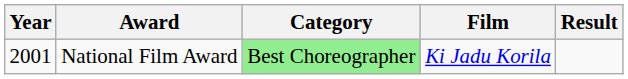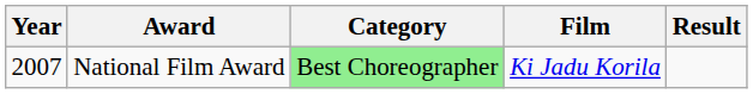 <table class="wikitable" style="font-size: 95%;">
 <tr>
 <th>Year</th>
 <th>Award</th>
 <th>Category</th>
 <th>Film</th>
 <th>Result</th>
 </tr>
 <tr>
-<td>2001</td>
+<td>2007</td>
 <td>National Film Award</td>
 <td style="background: lightgreen;">Best Choreographer</td>
 <td><em><a href='#'>Ki Jadu Korila</a></em></td>
 <td></td>
 </tr>
 </table>
